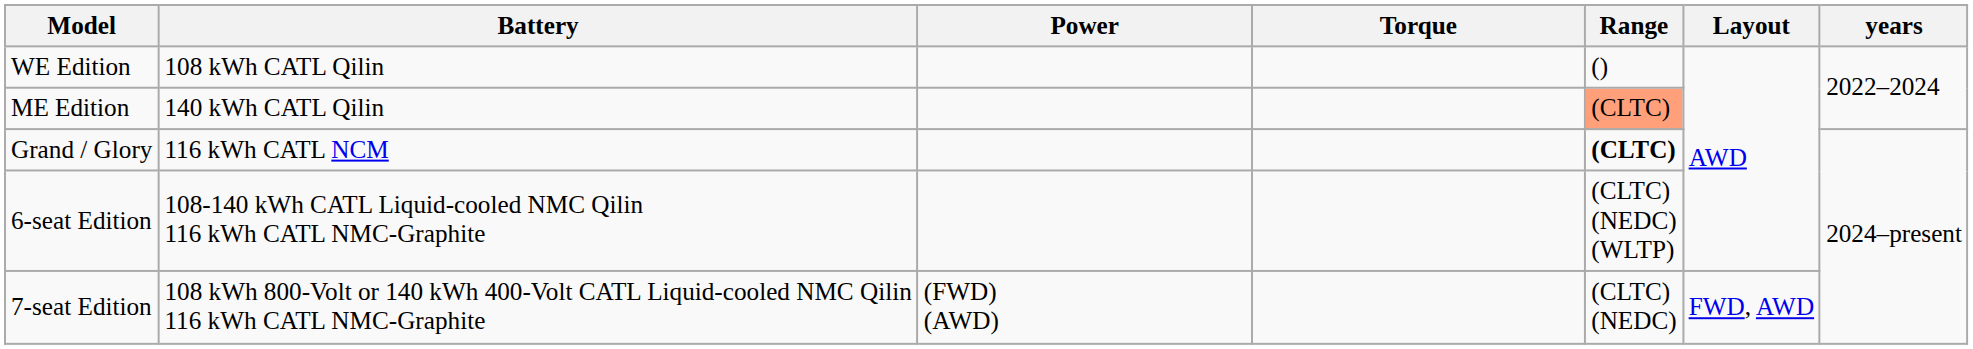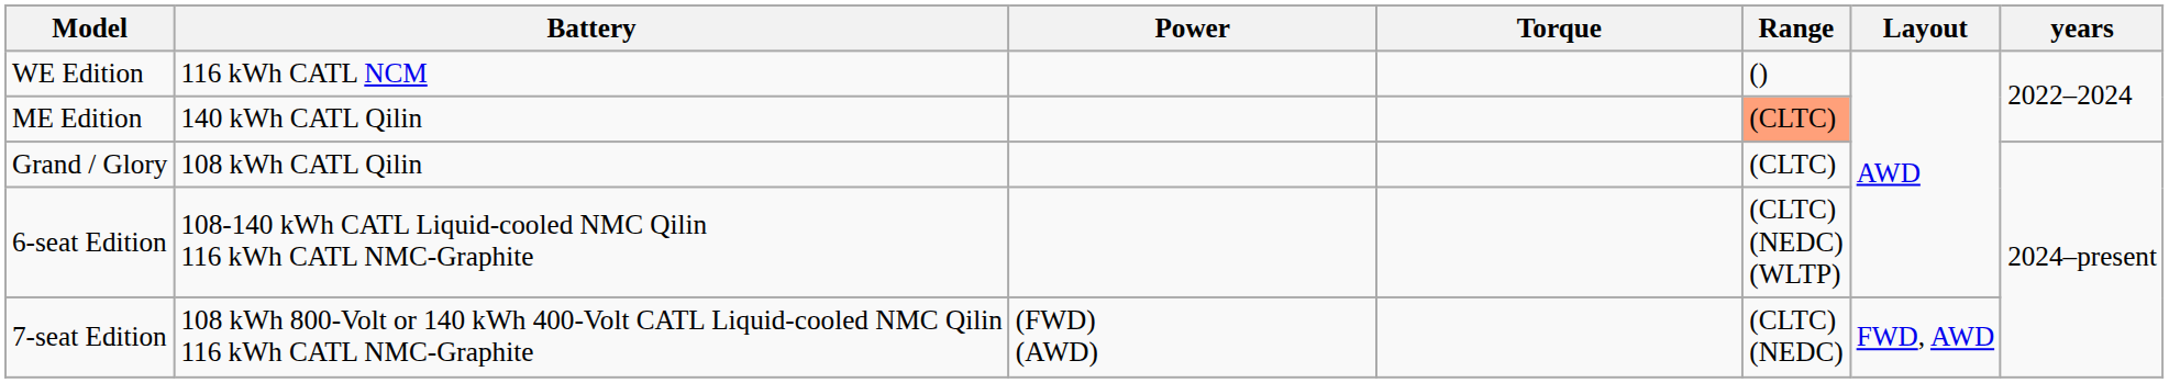 <table class="wikitable" style="text-align:left; font-size:80%;">
 <tr>
 <th>Model</th>
 <th>Battery</th>
 <th width="17%">Power</th>
 <th width="17%">Torque</th>
 <th>Range</th>
 <th>Layout</th>
 <th> years</th>
 </tr>
 <tr>
 <td>WE Edition</td>
-<td>108 kWh CATL Qilin</td>
+<td>116 kWh CATL <a href='#'>NCM</a></td>
 <td></td>
 <td></td>
 <td> ()</td>
 <td rowspan="4"><a href='#'>AWD</a></td>
 <td rowspan="2">2022–2024</td>
 </tr>
 <tr>
 <td>ME Edition</td>
 <td>140 kWh CATL Qilin</td>
 <td></td>
 <td></td>
 <td style="background: lightsalmon;"> (CLTC)</td>
 </tr>
 <tr>
 <td>Grand / Glory</td>
-<td>116 kWh CATL <a href='#'>NCM</a></td>
+<td>108 kWh CATL Qilin</td>
 <td></td>
 <td></td>
-<td><strong> (CLTC)</strong></td>
+<td> (CLTC)</td>
 <td rowspan="4">2024–present</td>
 </tr>
 <tr>
 <td>6-seat Edition</td>
 <td>108-140 kWh CATL Liquid-cooled NMC Qilin<br>116 kWh CATL NMC-Graphite</td>
 <td></td>
 <td></td>
 <td> (CLTC)<br> (NEDC)<br> (WLTP)</td>
 </tr>
 <tr>
 <td>7-seat Edition</td>
 <td>108 kWh 800-Volt or 140 kWh 400-Volt CATL Liquid-cooled NMC Qilin<br>116 kWh CATL NMC-Graphite</td>
 <td> (FWD)<br> (AWD)</td>
 <td></td>
 <td> (CLTC)<br> (NEDC)</td>
 <td><a href='#'>FWD</a>, <a href='#'>AWD</a></td>
 </tr>
 </table>
